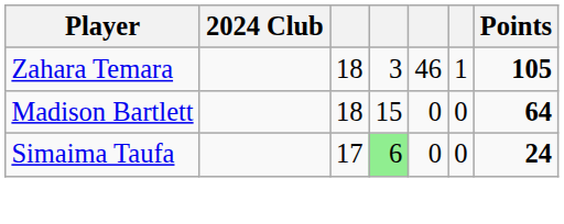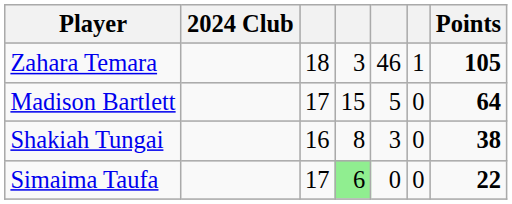 <table class="wikitable sortable" style="text-align:right;">
 <tr>
 <th>Player</th>
 <th>2024 Club</th>
 <th></th>
 <th></th>
 <th></th>
 <th></th>
 <th>Points</th>
 </tr>
 <tr>
 <td align=left><a href='#'>Zahara Temara</a></td>
 <td align=center></td>
 <td>18</td>
 <td>3</td>
 <td>46</td>
 <td>1</td>
 <td><strong>105</strong></td>
 </tr>
 <tr>
 <td align=left><a href='#'>Madison Bartlett</a></td>
 <td align=center></td>
-<td>18</td>
+<td>17</td>
 <td>15</td>
-<td>0</td>
+<td>5</td>
 <td>0</td>
 <td><strong>64</strong></td>
+</tr>
+<tr>
+<td align=left><a href='#'>Shakiah Tungai</a></td>
+<td align=center></td>
+<td>16</td>
+<td>8</td>
+<td>3</td>
+<td>0</td>
+<td><strong>38</strong></td>
 </tr>
 <tr>
 <td align=left><a href='#'>Simaima Taufa</a></td>
 <td align=center></td>
 <td>17</td>
 <td style="background: lightgreen;">6</td>
 <td>0</td>
 <td>0</td>
-<td><strong>24</strong></td>
+<td><strong>22</strong></td>
 </tr>
 </table>
